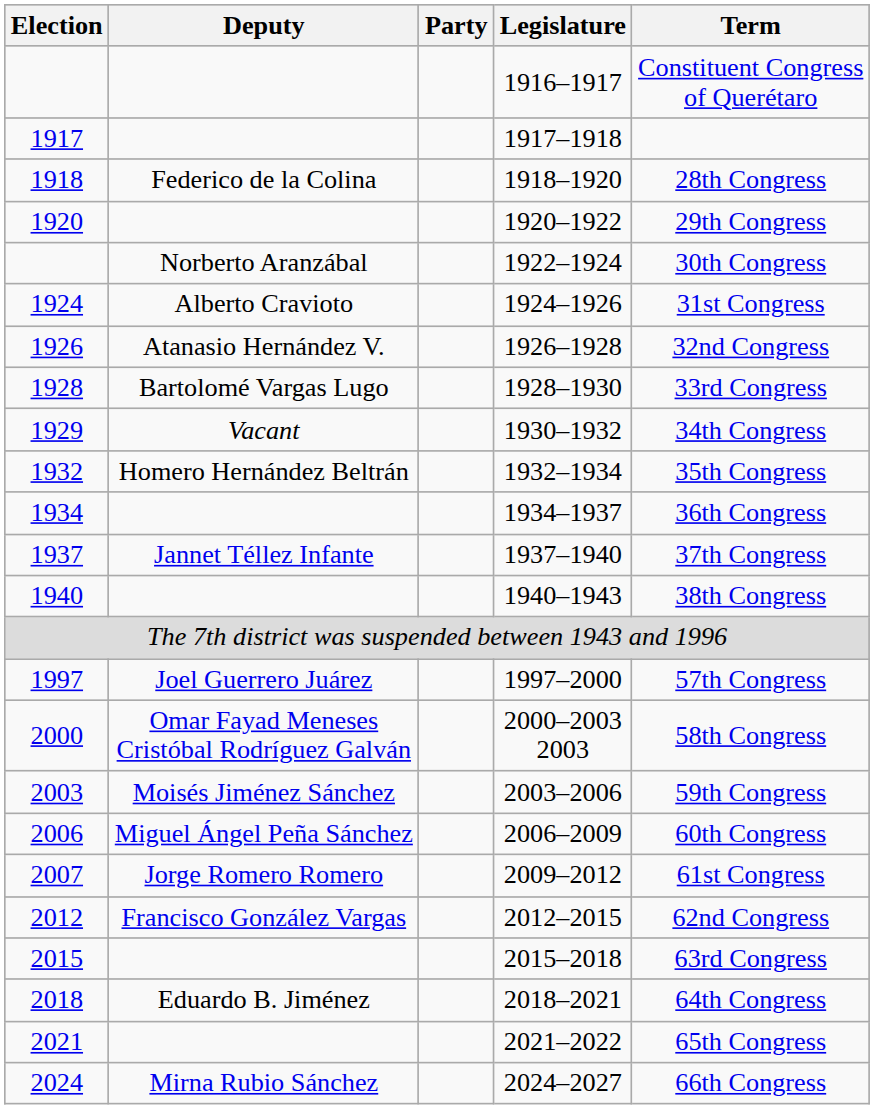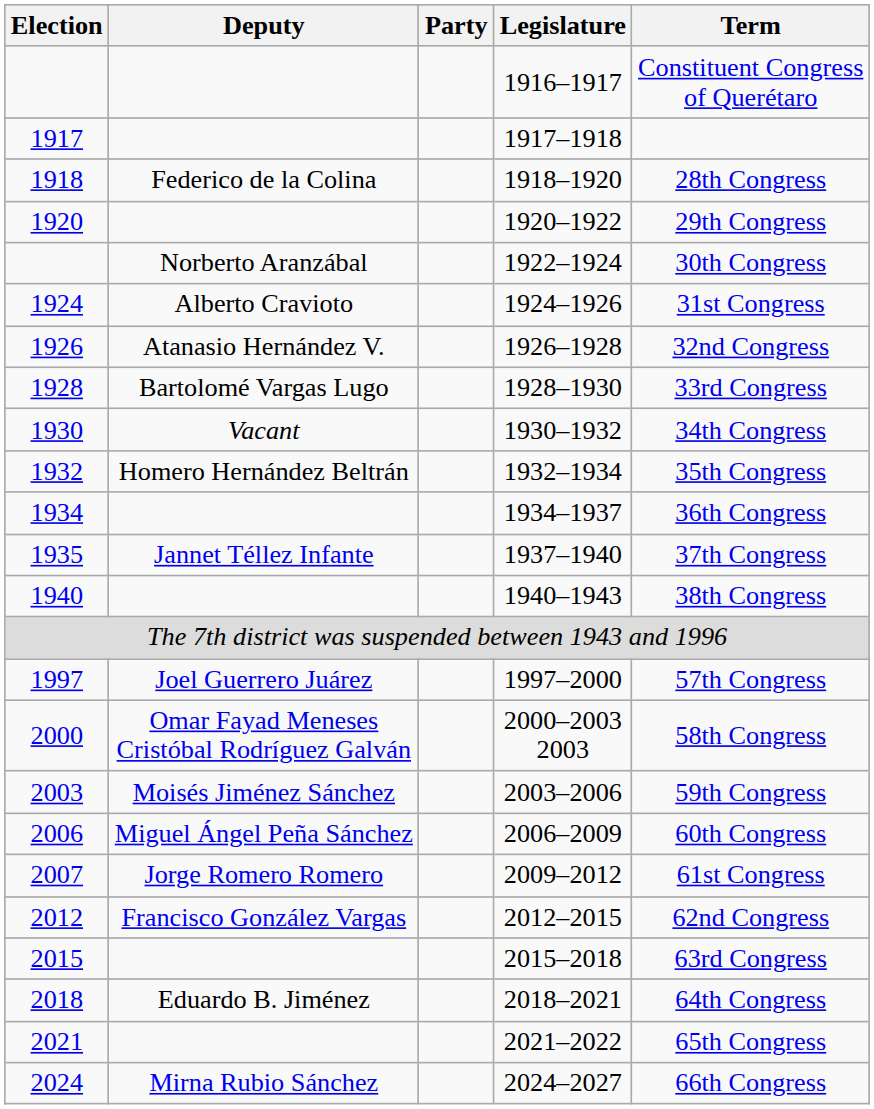 <table class="wikitable sortable" style="text-align: center">
 <tr>
 <th>Election</th>
 <th>Deputy</th>
 <th>Party</th>
 <th>Legislature</th>
 <th>Term</th>
 </tr>
 <tr>
 <td></td>
 <td></td>
 <td></td>
 <td>1916–1917</td>
 <td><a href='#'>Constituent Congress<br>of Querétaro</a></td>
 </tr>
 <tr>
 <td><a href='#'>1917</a></td>
 <td></td>
 <td></td>
 <td>1917–1918</td>
 <td></td>
 </tr>
 <tr>
 <td><a href='#'>1918</a></td>
 <td>Federico de la Colina</td>
 <td></td>
 <td>1918–1920</td>
 <td><a href='#'>28th Congress</a></td>
 </tr>
 <tr>
 <td><a href='#'>1920</a></td>
 <td></td>
 <td></td>
 <td>1920–1922</td>
 <td><a href='#'>29th Congress</a></td>
 </tr>
 <tr>
 <td></td>
 <td>Norberto Aranzábal</td>
 <td></td>
 <td>1922–1924</td>
 <td><a href='#'>30th Congress</a></td>
 </tr>
 <tr>
 <td><a href='#'>1924</a></td>
 <td>Alberto Cravioto</td>
 <td></td>
 <td>1924–1926</td>
 <td><a href='#'>31st Congress</a></td>
 </tr>
 <tr>
 <td><a href='#'>1926</a></td>
 <td>Atanasio Hernández V.</td>
 <td></td>
 <td>1926–1928</td>
 <td><a href='#'>32nd Congress</a></td>
 </tr>
 <tr>
 <td><a href='#'>1928</a></td>
 <td>Bartolomé Vargas Lugo</td>
 <td></td>
 <td>1928–1930</td>
 <td><a href='#'>33rd Congress</a></td>
 </tr>
 <tr>
-<td><a href='#'>1929</a></td>
+<td><a href='#'>1930</a></td>
 <td><em>Vacant</em></td>
 <td></td>
 <td>1930–1932</td>
 <td><a href='#'>34th Congress</a></td>
 </tr>
 <tr>
 <td><a href='#'>1932</a></td>
 <td>Homero Hernández Beltrán</td>
 <td></td>
 <td>1932–1934</td>
 <td><a href='#'>35th Congress</a></td>
 </tr>
 <tr>
 <td><a href='#'>1934</a></td>
 <td></td>
 <td></td>
 <td>1934–1937</td>
 <td><a href='#'>36th Congress</a></td>
 </tr>
 <tr>
-<td><a href='#'>1937</a></td>
+<td><a href='#'>1935</a></td>
 <td><a href='#'>Jannet Téllez Infante</a></td>
 <td></td>
 <td>1937–1940</td>
 <td><a href='#'>37th Congress</a></td>
 </tr>
 <tr>
 <td><a href='#'>1940</a></td>
 <td></td>
 <td></td>
 <td>1940–1943</td>
 <td><a href='#'>38th Congress</a></td>
 </tr>
 <tr align=center style="background:Gainsboro;">
 <td colspan=5> <em>The 7th district was suspended between 1943 and 1996</em></td>
 </tr>
 <tr>
 <td><a href='#'>1997</a></td>
 <td><a href='#'>Joel Guerrero Juárez</a></td>
 <td></td>
 <td>1997–2000</td>
 <td><a href='#'>57th Congress</a></td>
 </tr>
 <tr>
 <td><a href='#'>2000</a></td>
 <td><a href='#'>Omar Fayad Meneses</a><br><a href='#'>Cristóbal Rodríguez Galván</a></td>
 <td></td>
 <td>2000–2003<br>2003</td>
 <td><a href='#'>58th Congress</a></td>
 </tr>
 <tr>
 <td><a href='#'>2003</a></td>
 <td><a href='#'>Moisés Jiménez Sánchez</a></td>
 <td> </td>
 <td>2003–2006</td>
 <td><a href='#'>59th Congress</a></td>
 </tr>
 <tr>
 <td><a href='#'>2006</a></td>
 <td><a href='#'>Miguel Ángel Peña Sánchez</a></td>
 <td></td>
 <td>2006–2009</td>
 <td><a href='#'>60th Congress</a></td>
 </tr>
 <tr>
 <td><a href='#'>2007</a></td>
 <td><a href='#'>Jorge Romero Romero</a></td>
 <td></td>
 <td>2009–2012</td>
 <td><a href='#'>61st Congress</a></td>
 </tr>
 <tr>
 <td><a href='#'>2012</a></td>
 <td><a href='#'>Francisco González Vargas</a></td>
 <td></td>
 <td>2012–2015</td>
 <td><a href='#'>62nd Congress</a></td>
 </tr>
 <tr>
 <td><a href='#'>2015</a></td>
 <td></td>
 <td></td>
 <td>2015–2018</td>
 <td><a href='#'>63rd Congress</a></td>
 </tr>
 <tr>
 <td><a href='#'>2018</a></td>
 <td>Eduardo B. Jiménez</td>
 <td></td>
 <td>2018–2021</td>
 <td><a href='#'>64th Congress</a></td>
 </tr>
 <tr>
 <td><a href='#'>2021</a></td>
 <td></td>
 <td></td>
 <td>2021–2022</td>
 <td><a href='#'>65th Congress</a></td>
 </tr>
 <tr>
 <td><a href='#'>2024</a></td>
 <td><a href='#'>Mirna Rubio Sánchez</a></td>
 <td></td>
 <td>2024–2027</td>
 <td><a href='#'>66th Congress</a></td>
 </tr>
 </table>
